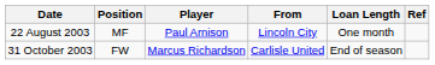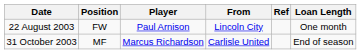 <table class="wikitable" style="font-size: 95%; text-align: center;">
 <tr>
 <th>Date</th>
 <th>Position</th>
 <th>Player</th>
 <th>From</th>
+<th>Ref</th>
 <th>Loan Length</th>
-<th>Ref</th>
 </tr>
 <tr>
 <td>22 August 2003</td>
-<td>MF</td>
+<td>FW</td>
 <td><a href='#'>Paul Arnison</a></td>
 <td><a href='#'>Lincoln City</a></td>
+<td></td>
 <td>One month</td>
-<td></td>
 </tr>
 <tr>
 <td>31 October 2003</td>
-<td>FW</td>
+<td>MF</td>
 <td><a href='#'>Marcus Richardson</a></td>
 <td><a href='#'>Carlisle United</a></td>
+<td></td>
 <td>End of season</td>
-<td></td>
 </tr>
 </table>
